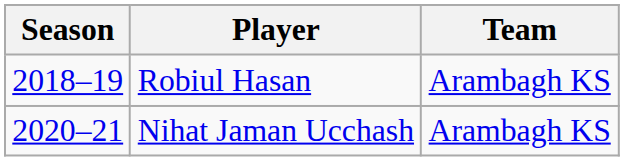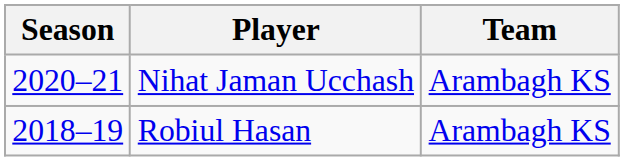 <table class="wikitable sortable">
 <tr>
 <th>Season</th>
 <th>Player</th>
 <th>Team</th>
 </tr>
 <tr>
+<td><a href='#'>2020–21</a></td>
+<td> <a href='#'>Nihat Jaman Ucchash</a></td>
+<td><a href='#'>Arambagh KS</a></td>
+</tr>
+<tr>
 <td><a href='#'>2018–19</a></td>
 <td> <a href='#'>Robiul Hasan</a></td>
 <td><a href='#'>Arambagh KS</a></td>
 </tr>
-<tr>
-<td><a href='#'>2020–21</a></td>
-<td> <a href='#'>Nihat Jaman Ucchash</a></td>
-<td><a href='#'>Arambagh KS</a></td>
-</tr>
 </table>
